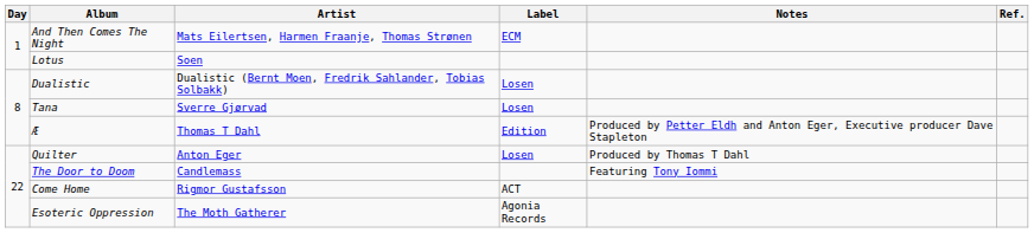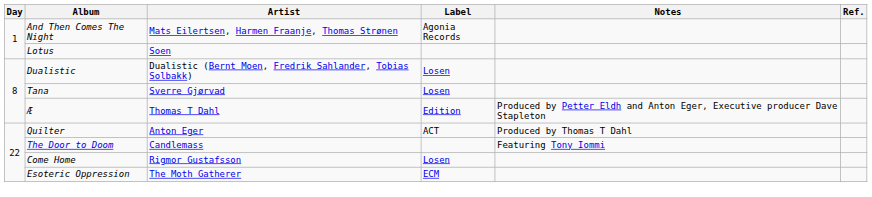 <table class="wikitable">
 <tr>
 <th>Day</th>
 <th>Album</th>
 <th>Artist</th>
 <th>Label</th>
 <th>Notes</th>
 <th>Ref.</th>
 </tr>
 <tr>
 <td rowspan="2" style="text-align:center;">1</td>
 <td><em>And Then Comes The Night</em></td>
 <td><a href='#'>Mats Eilertsen</a>, <a href='#'>Harmen Fraanje</a>, <a href='#'>Thomas Strønen</a></td>
-<td><a href='#'>ECM</a></td>
+<td>Agonia Records</td>
 <td></td>
 <td style="text-align:center;"></td>
 </tr>
 <tr>
 <td><em>Lotus</em></td>
 <td><a href='#'>Soen</a></td>
 <td></td>
 <td></td>
 <td style="text-align:center;"></td>
 </tr>
 <tr>
 <td rowspan="3" style="text-align:center;">8</td>
 <td><em>Dualistic</em></td>
 <td>Dualistic (<a href='#'>Bernt Moen</a>, <a href='#'>Fredrik Sahlander</a>, <a href='#'>Tobias Solbakk</a>)</td>
 <td><a href='#'>Losen</a></td>
 <td></td>
 <td style="text-align:center;"></td>
 </tr>
 <tr>
 <td><em>Tana</em></td>
 <td><a href='#'>Sverre Gjørvad</a></td>
 <td><a href='#'>Losen</a></td>
 <td></td>
 <td style="text-align:center;"></td>
 </tr>
 <tr>
 <td><em>Æ</em></td>
 <td><a href='#'>Thomas T Dahl</a></td>
 <td><a href='#'>Edition</a></td>
 <td>Produced by <a href='#'>Petter Eldh</a> and Anton Eger, Executive producer Dave Stapleton</td>
 <td style="text-align:center;"></td>
 </tr>
 <tr>
 <td rowspan="4" style="text-align:center;">22</td>
 <td><em>Quilter</em></td>
 <td><a href='#'>Anton Eger</a></td>
-<td><a href='#'>Losen</a></td>
+<td>ACT</td>
 <td>Produced by Thomas T Dahl</td>
 <td style="text-align:center;"></td>
 </tr>
 <tr>
 <td><em><a href='#'>The Door to Doom</a></em></td>
 <td><a href='#'>Candlemass</a></td>
 <td></td>
 <td>Featuring <a href='#'>Tony Iommi</a></td>
 <td style="text-align:center;"></td>
 </tr>
 <tr>
 <td><em>Come Home</em></td>
 <td><a href='#'>Rigmor Gustafsson</a></td>
-<td>ACT</td>
+<td><a href='#'>Losen</a></td>
 <td></td>
 <td style="text-align:center;"></td>
 </tr>
 <tr>
 <td><em>Esoteric Oppression</em></td>
 <td><a href='#'>The Moth Gatherer</a></td>
-<td>Agonia Records</td>
+<td><a href='#'>ECM</a></td>
 <td></td>
 <td style="text-align:center;"></td>
 </tr>
 </table>
